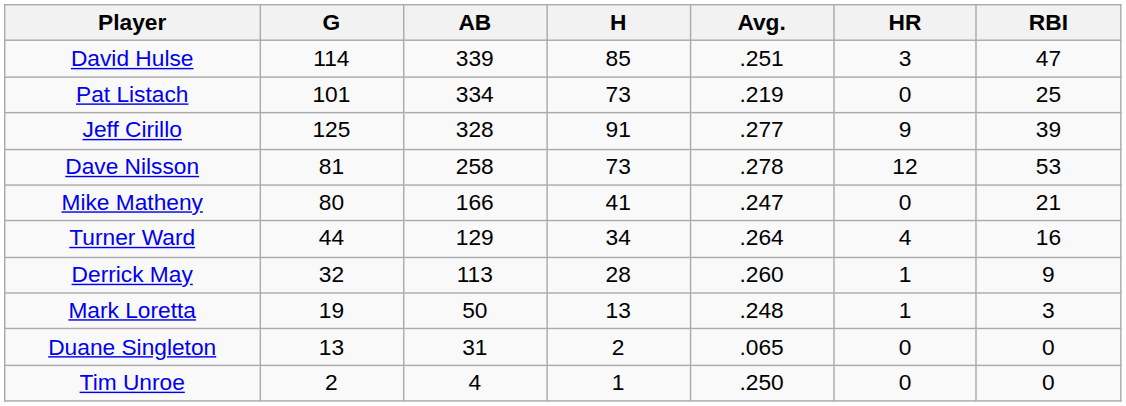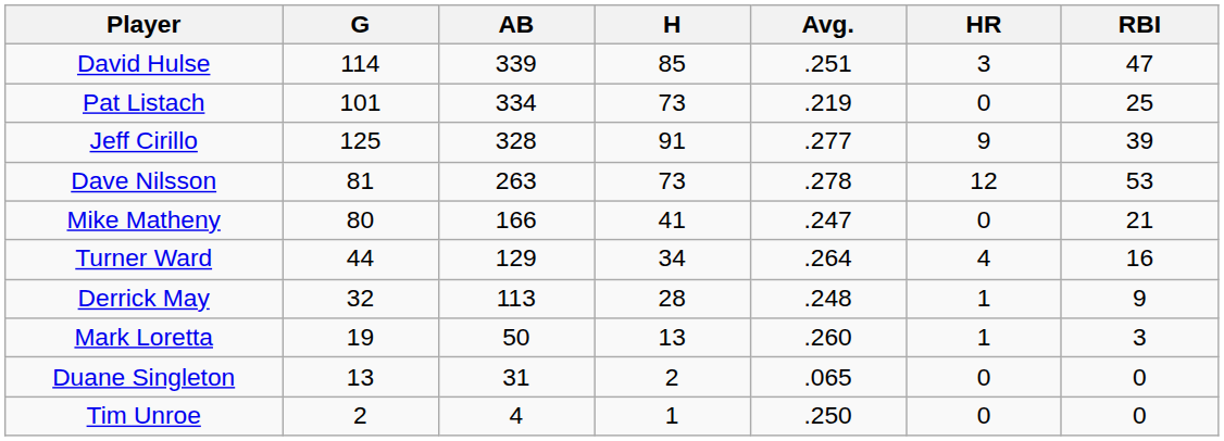 <table class="wikitable sortable">
 <tr>
 <th bgcolor="#DDDDFF" width="16%">Player</th>
 <th bgcolor="#DDDDFF" width="9%">G</th>
 <th bgcolor="#DDDDFF" width="9%">AB</th>
 <th bgcolor="#DDDDFF" width="9%">H</th>
 <th bgcolor="#DDDDFF" width="9%">Avg.</th>
 <th bgcolor="#DDDDFF" width="9%">HR</th>
 <th bgcolor="#DDDDFF" width="9%">RBI</th>
 </tr>
 <tr align=center>
 <td><a href='#'>David Hulse</a></td>
 <td>114</td>
 <td>339</td>
 <td>85</td>
 <td>.251</td>
 <td>3</td>
 <td>47</td>
 </tr>
 <tr align=center>
 <td><a href='#'>Pat Listach</a></td>
 <td>101</td>
 <td>334</td>
 <td>73</td>
 <td>.219</td>
 <td>0</td>
 <td>25</td>
 </tr>
 <tr align=center>
 <td><a href='#'>Jeff Cirillo</a></td>
 <td>125</td>
 <td>328</td>
 <td>91</td>
 <td>.277</td>
 <td>9</td>
 <td>39</td>
 </tr>
 <tr align=center>
 <td><a href='#'>Dave Nilsson</a></td>
 <td>81</td>
-<td>258</td>
+<td>263</td>
 <td>73</td>
 <td>.278</td>
 <td>12</td>
 <td>53</td>
 </tr>
 <tr align=center>
 <td><a href='#'>Mike Matheny</a></td>
 <td>80</td>
 <td>166</td>
 <td>41</td>
 <td>.247</td>
 <td>0</td>
 <td>21</td>
 </tr>
 <tr align=center>
 <td><a href='#'>Turner Ward</a></td>
 <td>44</td>
 <td>129</td>
 <td>34</td>
 <td>.264</td>
 <td>4</td>
 <td>16</td>
 </tr>
 <tr align=center>
 <td><a href='#'>Derrick May</a></td>
 <td>32</td>
 <td>113</td>
 <td>28</td>
-<td>.260</td>
+<td>.248</td>
 <td>1</td>
 <td>9</td>
 </tr>
 <tr align=center>
 <td><a href='#'>Mark Loretta</a></td>
 <td>19</td>
 <td>50</td>
 <td>13</td>
-<td>.248</td>
+<td>.260</td>
 <td>1</td>
 <td>3</td>
 </tr>
 <tr align=center>
 <td><a href='#'>Duane Singleton</a></td>
 <td>13</td>
 <td>31</td>
 <td>2</td>
 <td>.065</td>
 <td>0</td>
 <td>0</td>
 </tr>
 <tr align=center>
 <td><a href='#'>Tim Unroe</a></td>
 <td>2</td>
 <td>4</td>
 <td>1</td>
 <td>.250</td>
 <td>0</td>
 <td>0</td>
 </tr>
 </table>
